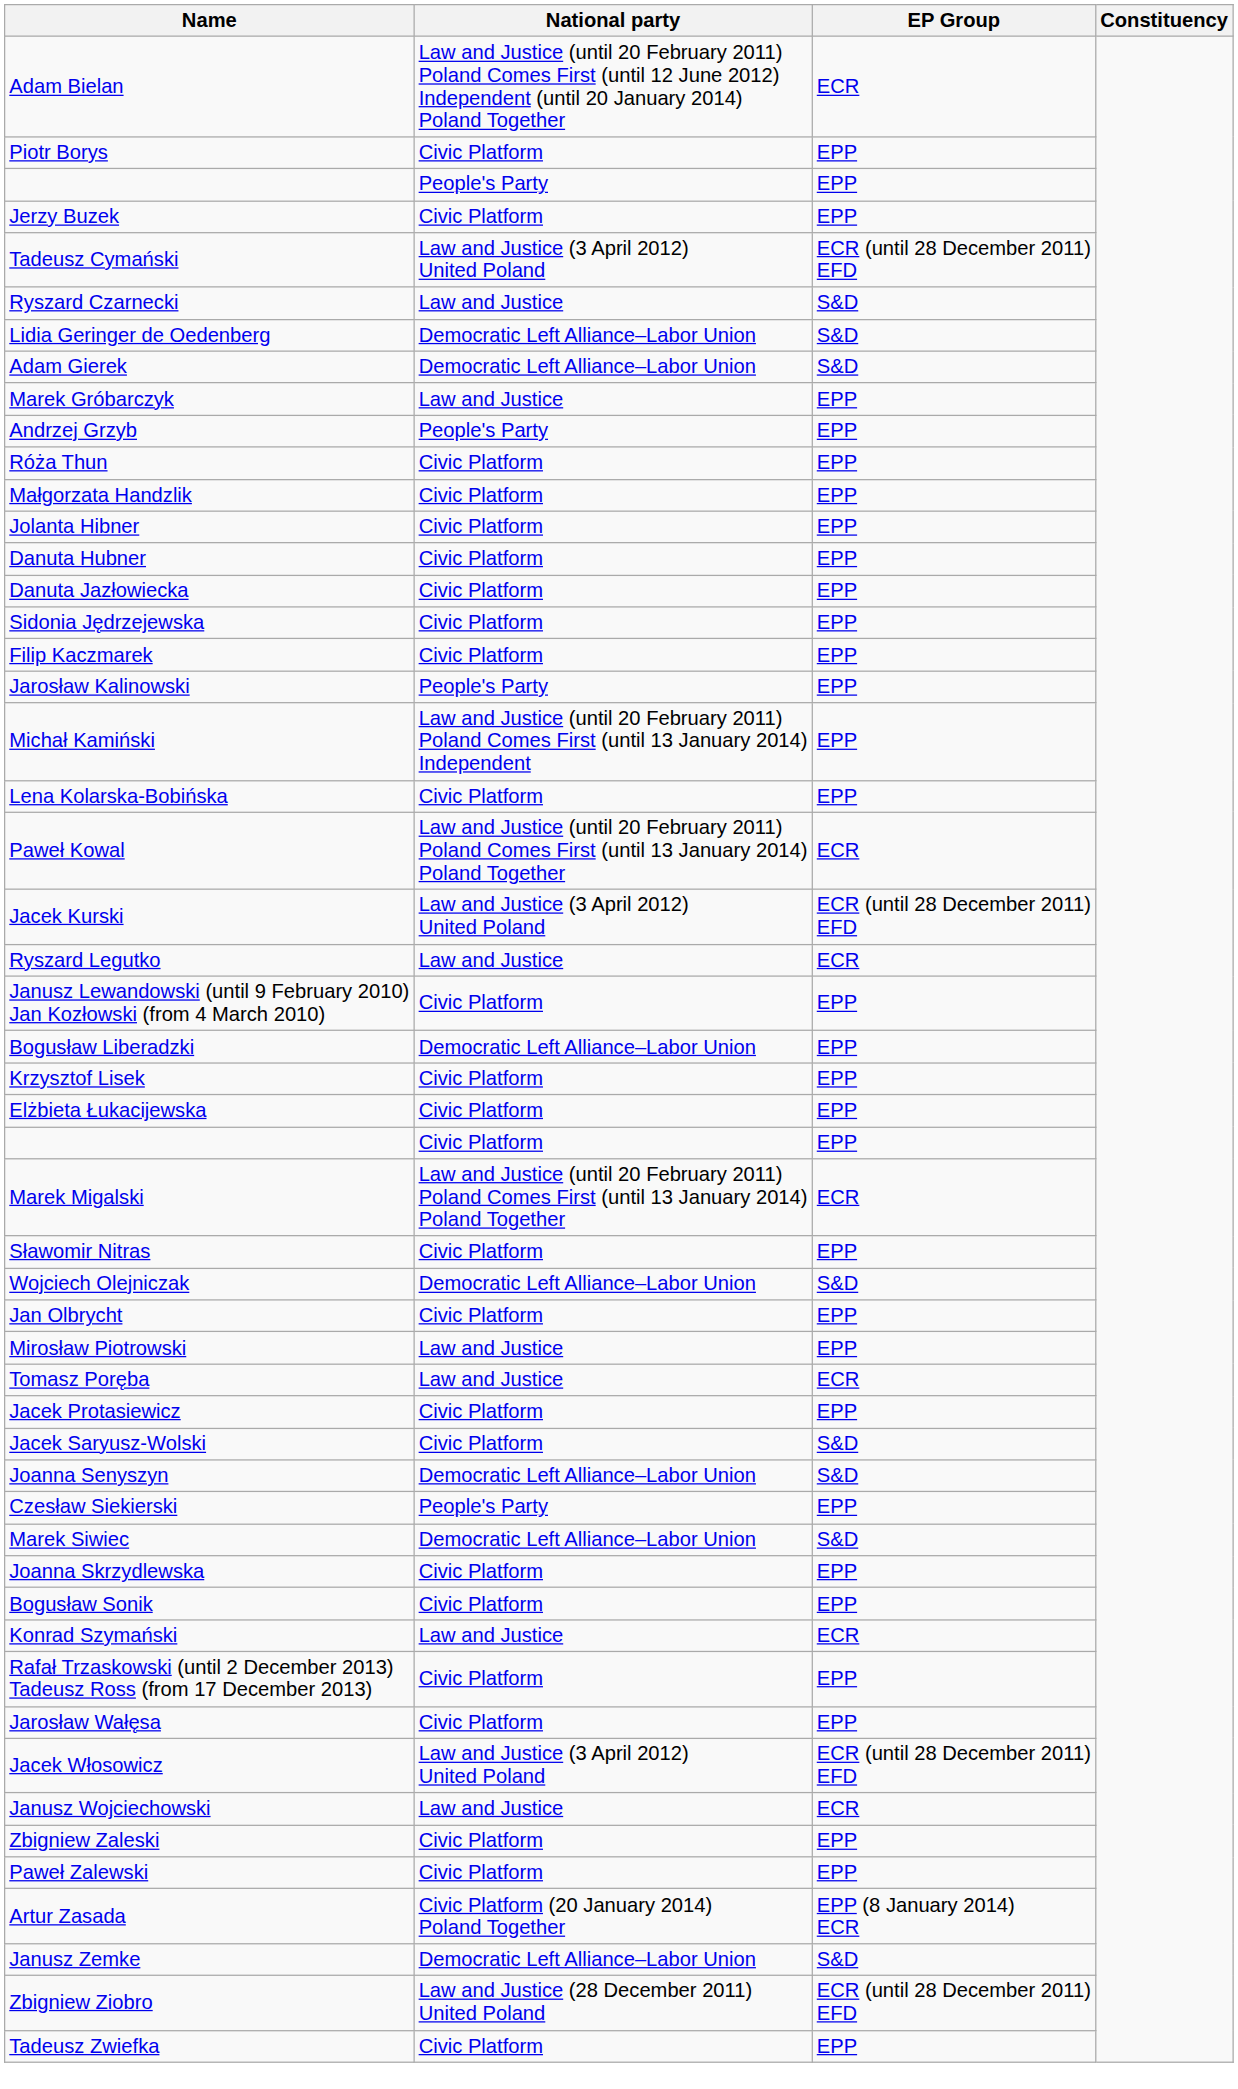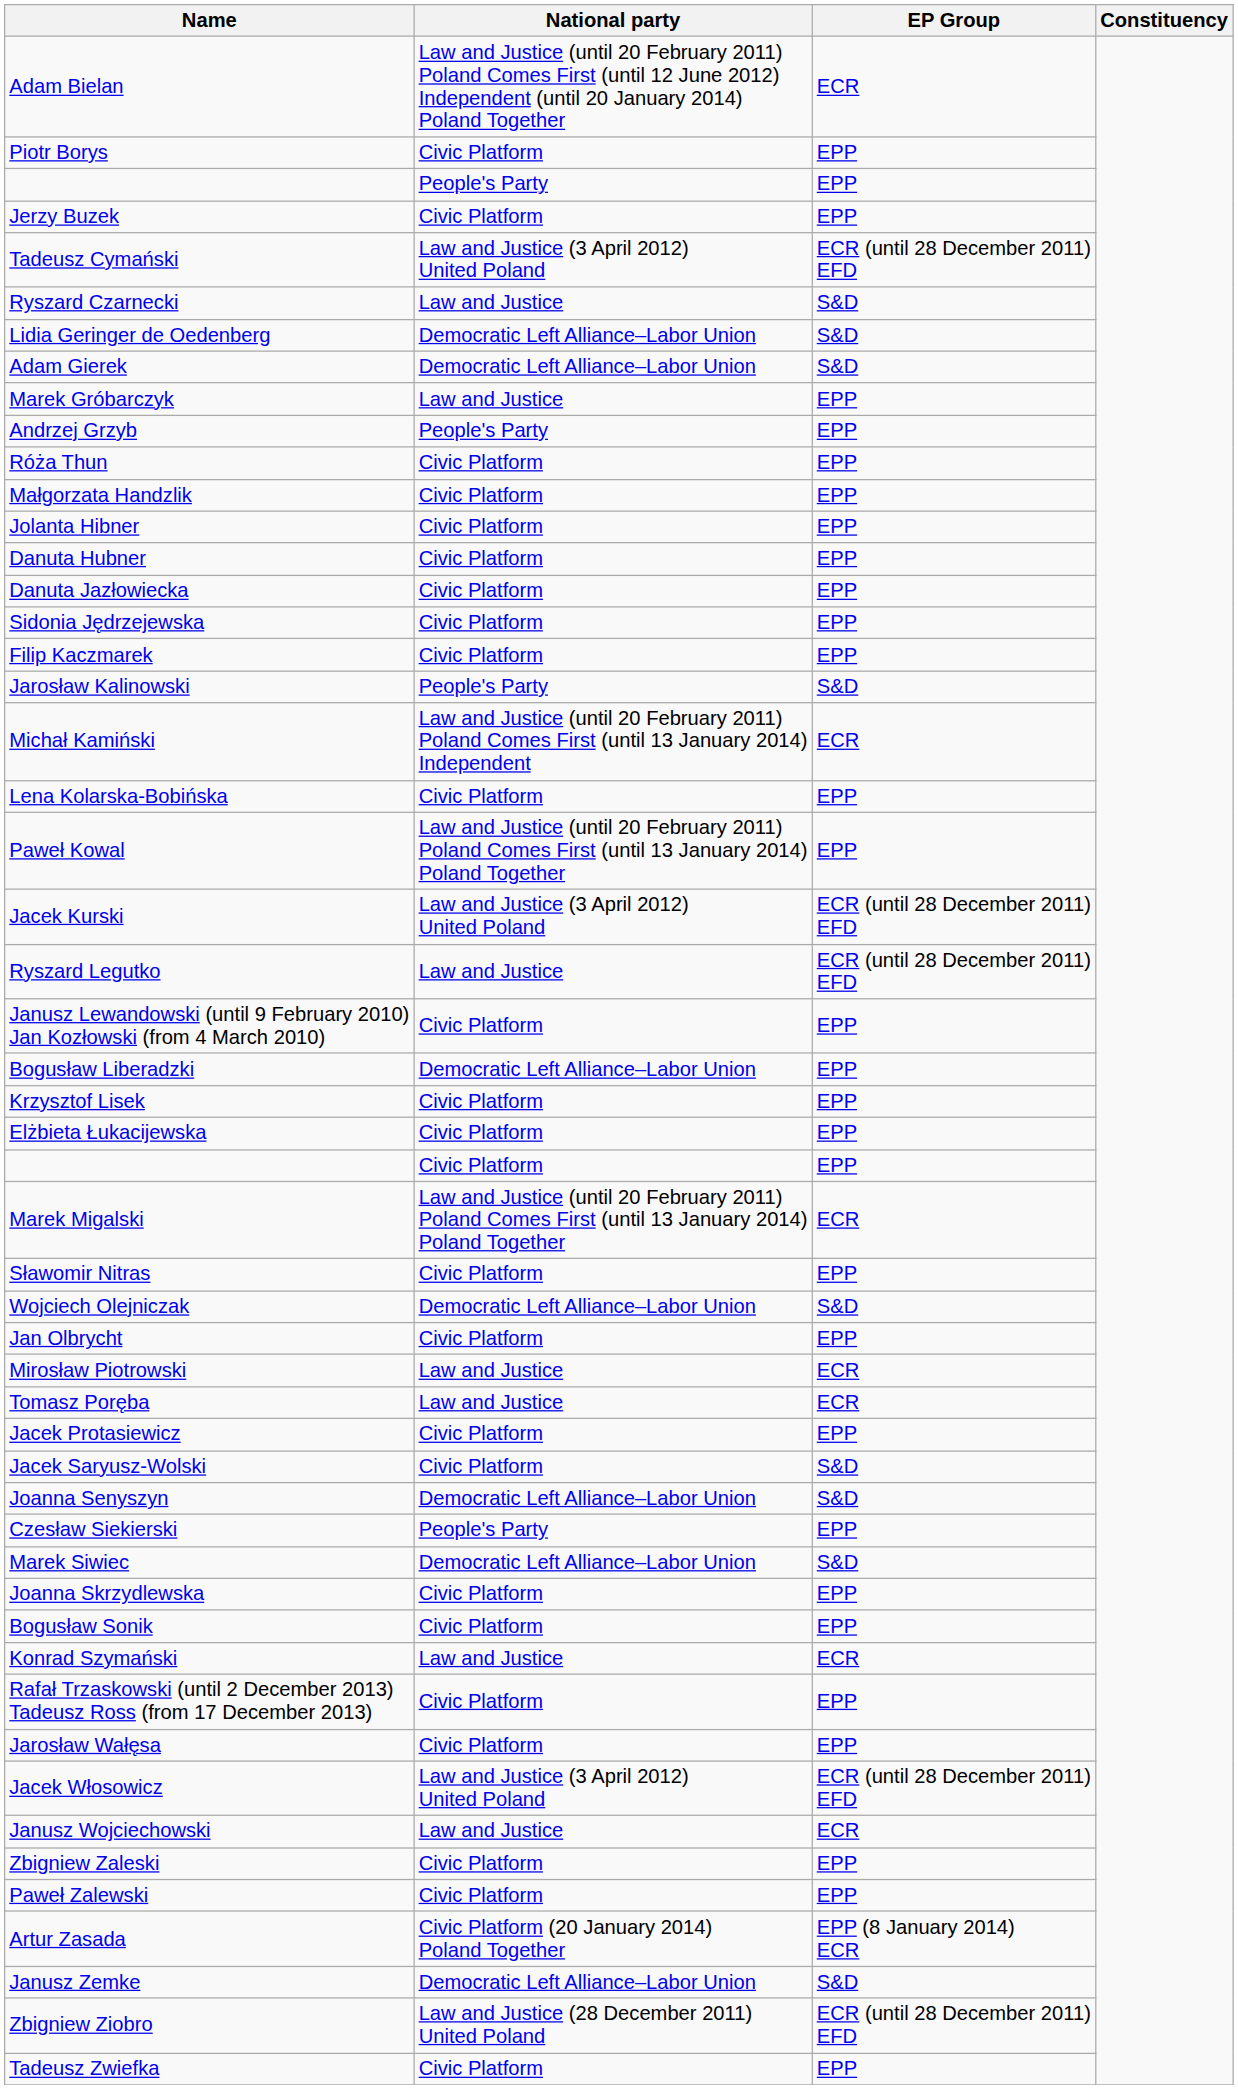 <table class="sortable wikitable">
 <tr>
 <th>Name</th>
 <th>National party</th>
 <th>EP Group</th>
 <th>Constituency</th>
 </tr>
 <tr>
 <td><a href='#'>Adam Bielan</a></td>
 <td> <a href='#'>Law and Justice</a> (until 20 February 2011)<br> <a href='#'>Poland Comes First</a> (until 12 June 2012)<br> <a href='#'>Independent</a> (until 20 January 2014)<br> <a href='#'>Poland Together</a></td>
 <td> <a href='#'>ECR</a></td>
 </tr>
 <tr>
 <td><a href='#'>Piotr Borys</a></td>
 <td> <a href='#'>Civic Platform</a></td>
 <td> <a href='#'>EPP</a></td>
 </tr>
 <tr>
 <td></td>
 <td> <a href='#'>People's Party</a></td>
 <td> <a href='#'>EPP</a></td>
 </tr>
 <tr>
 <td><a href='#'>Jerzy Buzek</a></td>
 <td> <a href='#'>Civic Platform</a></td>
 <td> <a href='#'>EPP</a></td>
 </tr>
 <tr>
 <td><a href='#'>Tadeusz Cymański</a></td>
 <td> <a href='#'>Law and Justice</a> (3 April 2012)<br> <a href='#'>United Poland</a></td>
 <td> <a href='#'>ECR</a> (until 28 December 2011)<br> <a href='#'>EFD</a></td>
 </tr>
 <tr>
 <td><a href='#'>Ryszard Czarnecki</a></td>
 <td> <a href='#'>Law and Justice</a></td>
 <td> <a href='#'>S&D</a></td>
 </tr>
 <tr>
 <td><a href='#'>Lidia Geringer de Oedenberg</a></td>
 <td> <a href='#'>Democratic Left Alliance–Labor Union</a></td>
 <td> <a href='#'>S&D</a></td>
 </tr>
 <tr>
 <td><a href='#'>Adam Gierek</a></td>
 <td> <a href='#'>Democratic Left Alliance–Labor Union</a></td>
 <td> <a href='#'>S&D</a></td>
 </tr>
 <tr>
 <td><a href='#'>Marek Gróbarczyk</a></td>
 <td> <a href='#'>Law and Justice</a></td>
 <td> <a href='#'>EPP</a></td>
 </tr>
 <tr>
 <td><a href='#'>Andrzej Grzyb</a></td>
 <td> <a href='#'>People's Party</a></td>
 <td> <a href='#'>EPP</a></td>
 </tr>
 <tr>
 <td><a href='#'>Róża Thun</a></td>
 <td> <a href='#'>Civic Platform</a></td>
 <td> <a href='#'>EPP</a></td>
 </tr>
 <tr>
 <td><a href='#'>Małgorzata Handzlik</a></td>
 <td> <a href='#'>Civic Platform</a></td>
 <td> <a href='#'>EPP</a></td>
 </tr>
 <tr>
 <td><a href='#'>Jolanta Hibner</a></td>
 <td> <a href='#'>Civic Platform</a></td>
 <td> <a href='#'>EPP</a></td>
 </tr>
 <tr>
 <td><a href='#'>Danuta Hubner</a></td>
 <td> <a href='#'>Civic Platform</a></td>
 <td> <a href='#'>EPP</a></td>
 </tr>
 <tr>
 <td><a href='#'>Danuta Jazłowiecka</a></td>
 <td> <a href='#'>Civic Platform</a></td>
 <td> <a href='#'>EPP</a></td>
 </tr>
 <tr>
 <td><a href='#'>Sidonia Jędrzejewska</a></td>
 <td> <a href='#'>Civic Platform</a></td>
 <td> <a href='#'>EPP</a></td>
 </tr>
 <tr>
 <td><a href='#'>Filip Kaczmarek</a></td>
 <td> <a href='#'>Civic Platform</a></td>
 <td> <a href='#'>EPP</a></td>
 </tr>
 <tr>
 <td><a href='#'>Jarosław Kalinowski</a></td>
 <td> <a href='#'>People's Party</a></td>
-<td> <a href='#'>EPP</a></td>
+<td> <a href='#'>S&D</a></td>
 </tr>
 <tr>
 <td><a href='#'>Michał Kamiński</a></td>
 <td> <a href='#'>Law and Justice</a> (until 20 February 2011)<br> <a href='#'>Poland Comes First</a> (until 13 January 2014)<br> <a href='#'>Independent</a></td>
-<td> <a href='#'>EPP</a></td>
+<td> <a href='#'>ECR</a></td>
 </tr>
 <tr>
 <td><a href='#'>Lena Kolarska-Bobińska</a></td>
 <td> <a href='#'>Civic Platform</a></td>
 <td> <a href='#'>EPP</a></td>
 </tr>
 <tr>
 <td><a href='#'>Paweł Kowal</a></td>
 <td> <a href='#'>Law and Justice</a> (until 20 February 2011)<br> <a href='#'>Poland Comes First</a> (until 13 January 2014)<br> <a href='#'>Poland Together</a></td>
-<td> <a href='#'>ECR</a></td>
+<td> <a href='#'>EPP</a></td>
 </tr>
 <tr>
 <td><a href='#'>Jacek Kurski</a></td>
 <td> <a href='#'>Law and Justice</a> (3 April 2012)<br> <a href='#'>United Poland</a></td>
 <td> <a href='#'>ECR</a> (until 28 December 2011)<br> <a href='#'>EFD</a></td>
 </tr>
 <tr>
 <td><a href='#'>Ryszard Legutko</a></td>
 <td> <a href='#'>Law and Justice</a></td>
-<td> <a href='#'>ECR</a></td>
+<td> <a href='#'>ECR</a> (until 28 December 2011)<br> <a href='#'>EFD</a></td>
 </tr>
 <tr>
 <td><a href='#'>Janusz Lewandowski</a> (until 9 February 2010)<br><a href='#'>Jan Kozłowski</a> (from 4 March 2010)</td>
 <td> <a href='#'>Civic Platform</a></td>
 <td> <a href='#'>EPP</a></td>
 </tr>
 <tr>
 <td><a href='#'>Bogusław Liberadzki</a></td>
 <td> <a href='#'>Democratic Left Alliance–Labor Union</a></td>
 <td> <a href='#'>EPP</a></td>
 </tr>
 <tr>
 <td><a href='#'>Krzysztof Lisek</a></td>
 <td> <a href='#'>Civic Platform</a></td>
 <td> <a href='#'>EPP</a></td>
 </tr>
 <tr>
 <td><a href='#'>Elżbieta Łukacijewska</a></td>
 <td> <a href='#'>Civic Platform</a></td>
 <td> <a href='#'>EPP</a></td>
 </tr>
 <tr>
 <td></td>
 <td> <a href='#'>Civic Platform</a></td>
 <td> <a href='#'>EPP</a></td>
 </tr>
 <tr>
 <td><a href='#'>Marek Migalski</a></td>
 <td> <a href='#'>Law and Justice</a> (until 20 February 2011)<br> <a href='#'>Poland Comes First</a> (until 13 January 2014)<br> <a href='#'>Poland Together</a></td>
 <td> <a href='#'>ECR</a></td>
 </tr>
 <tr>
 <td><a href='#'>Sławomir Nitras</a></td>
 <td> <a href='#'>Civic Platform</a></td>
 <td> <a href='#'>EPP</a></td>
 </tr>
 <tr>
 <td><a href='#'>Wojciech Olejniczak</a></td>
 <td> <a href='#'>Democratic Left Alliance–Labor Union</a></td>
 <td> <a href='#'>S&D</a></td>
 </tr>
 <tr>
 <td><a href='#'>Jan Olbrycht</a></td>
 <td> <a href='#'>Civic Platform</a></td>
 <td> <a href='#'>EPP</a></td>
 </tr>
 <tr>
 <td><a href='#'>Mirosław Piotrowski</a></td>
 <td> <a href='#'>Law and Justice</a></td>
-<td> <a href='#'>EPP</a></td>
+<td> <a href='#'>ECR</a></td>
 </tr>
 <tr>
 <td><a href='#'>Tomasz Poręba</a></td>
 <td> <a href='#'>Law and Justice</a></td>
 <td> <a href='#'>ECR</a></td>
 </tr>
 <tr>
 <td><a href='#'>Jacek Protasiewicz</a></td>
 <td> <a href='#'>Civic Platform</a></td>
 <td> <a href='#'>EPP</a></td>
 </tr>
 <tr>
 <td><a href='#'>Jacek Saryusz-Wolski</a></td>
 <td> <a href='#'>Civic Platform</a></td>
 <td> <a href='#'>S&D</a></td>
 </tr>
 <tr>
 <td><a href='#'>Joanna Senyszyn</a></td>
 <td> <a href='#'>Democratic Left Alliance–Labor Union</a></td>
 <td> <a href='#'>S&D</a></td>
 </tr>
 <tr>
 <td><a href='#'>Czesław Siekierski</a></td>
 <td> <a href='#'>People's Party</a></td>
 <td> <a href='#'>EPP</a></td>
 </tr>
 <tr>
 <td><a href='#'>Marek Siwiec</a></td>
 <td> <a href='#'>Democratic Left Alliance–Labor Union</a></td>
 <td> <a href='#'>S&D</a></td>
 </tr>
 <tr>
 <td><a href='#'>Joanna Skrzydlewska</a></td>
 <td> <a href='#'>Civic Platform</a></td>
 <td> <a href='#'>EPP</a></td>
 </tr>
 <tr>
 <td><a href='#'>Bogusław Sonik</a></td>
 <td> <a href='#'>Civic Platform</a></td>
 <td> <a href='#'>EPP</a></td>
 </tr>
 <tr>
 <td><a href='#'>Konrad Szymański</a></td>
 <td> <a href='#'>Law and Justice</a></td>
 <td> <a href='#'>ECR</a></td>
 </tr>
 <tr>
 <td><a href='#'>Rafał Trzaskowski</a> (until 2 December 2013)<br><a href='#'>Tadeusz Ross</a> (from 17 December 2013)</td>
 <td> <a href='#'>Civic Platform</a></td>
 <td> <a href='#'>EPP</a></td>
 </tr>
 <tr>
 <td><a href='#'>Jarosław Wałęsa</a></td>
 <td> <a href='#'>Civic Platform</a></td>
 <td> <a href='#'>EPP</a></td>
 </tr>
 <tr>
 <td><a href='#'>Jacek Włosowicz</a></td>
 <td> <a href='#'>Law and Justice</a> (3 April 2012)<br> <a href='#'>United Poland</a></td>
 <td> <a href='#'>ECR</a> (until 28 December 2011)<br> <a href='#'>EFD</a></td>
 </tr>
 <tr>
 <td><a href='#'>Janusz Wojciechowski</a></td>
 <td> <a href='#'>Law and Justice</a></td>
 <td> <a href='#'>ECR</a></td>
 </tr>
 <tr>
 <td><a href='#'>Zbigniew Zaleski</a></td>
 <td> <a href='#'>Civic Platform</a></td>
 <td> <a href='#'>EPP</a></td>
 </tr>
 <tr>
 <td><a href='#'>Paweł Zalewski</a></td>
 <td> <a href='#'>Civic Platform</a></td>
 <td> <a href='#'>EPP</a></td>
 </tr>
 <tr>
 <td><a href='#'>Artur Zasada</a></td>
 <td> <a href='#'>Civic Platform</a> (20 January 2014)<br> <a href='#'>Poland Together</a></td>
 <td> <a href='#'>EPP</a> (8 January 2014)<br> <a href='#'>ECR</a></td>
 </tr>
 <tr>
 <td><a href='#'>Janusz Zemke</a></td>
 <td> <a href='#'>Democratic Left Alliance–Labor Union</a></td>
 <td> <a href='#'>S&D</a></td>
 </tr>
 <tr>
 <td><a href='#'>Zbigniew Ziobro</a></td>
 <td> <a href='#'>Law and Justice</a> (28 December 2011)<br> <a href='#'>United Poland</a></td>
 <td> <a href='#'>ECR</a> (until 28 December 2011)<br> <a href='#'>EFD</a></td>
 </tr>
 <tr>
 <td><a href='#'>Tadeusz Zwiefka</a></td>
 <td> <a href='#'>Civic Platform</a></td>
 <td> <a href='#'>EPP</a></td>
 </tr>
 </table>
